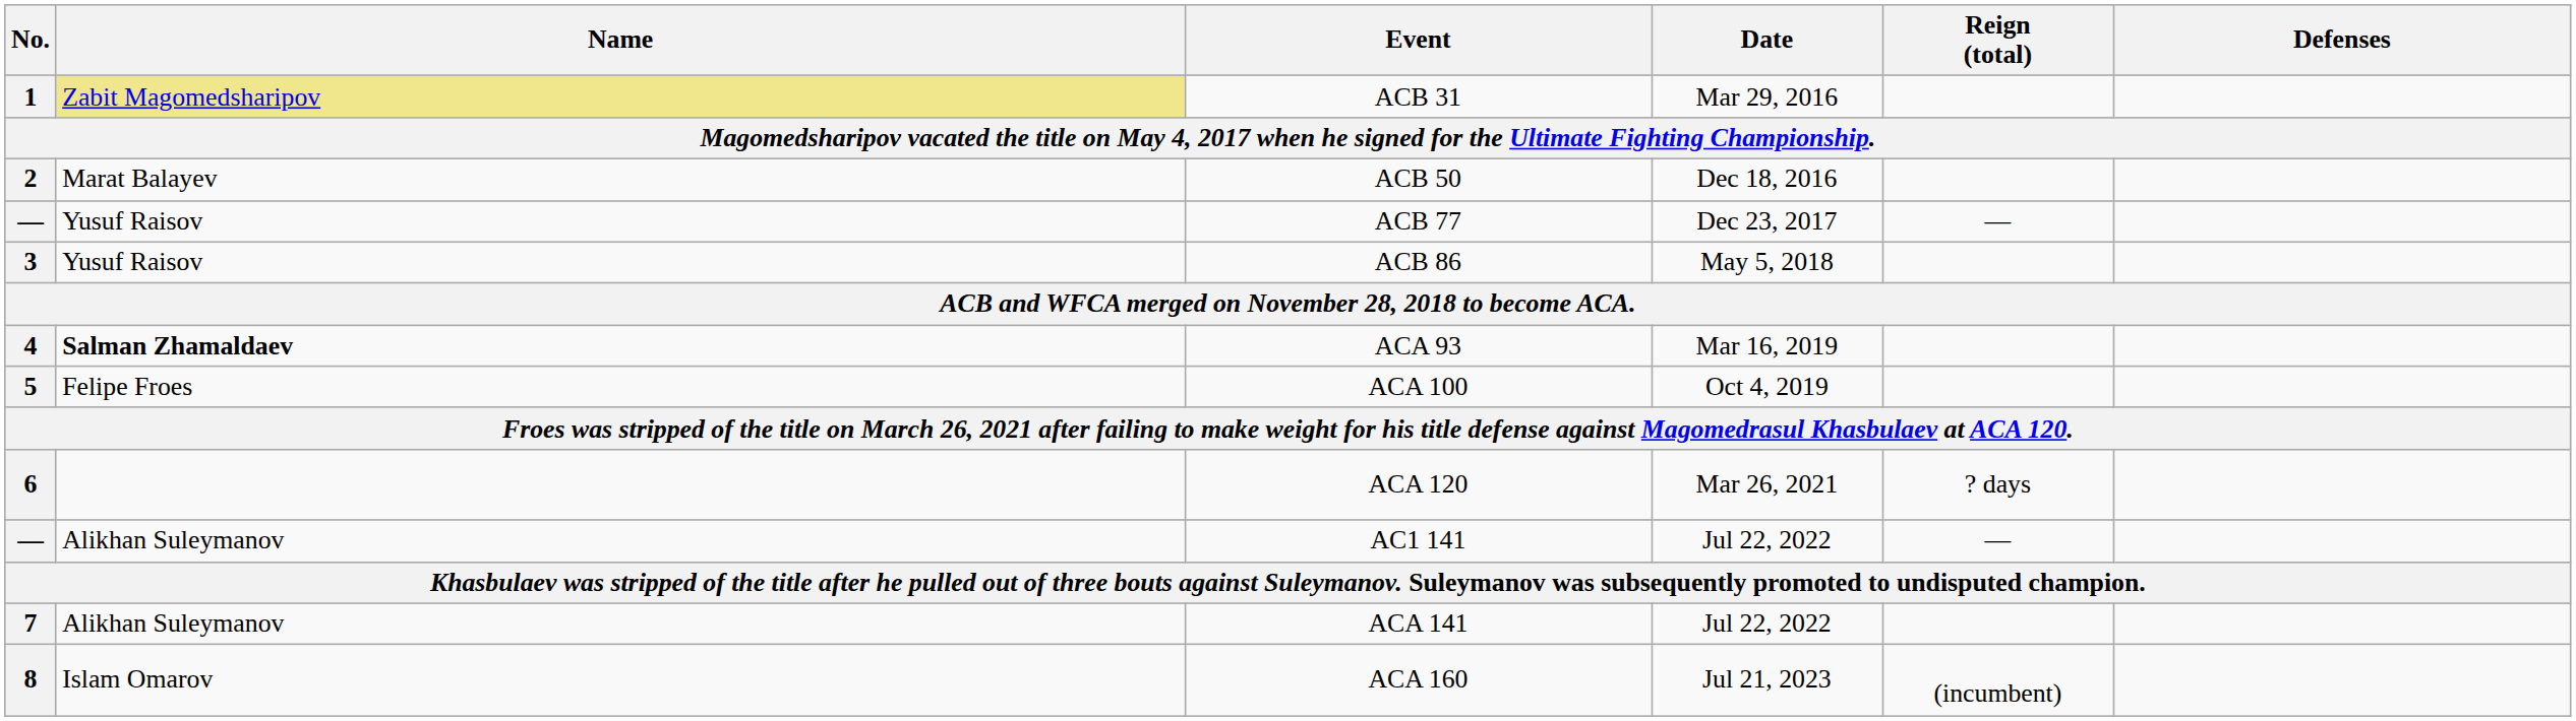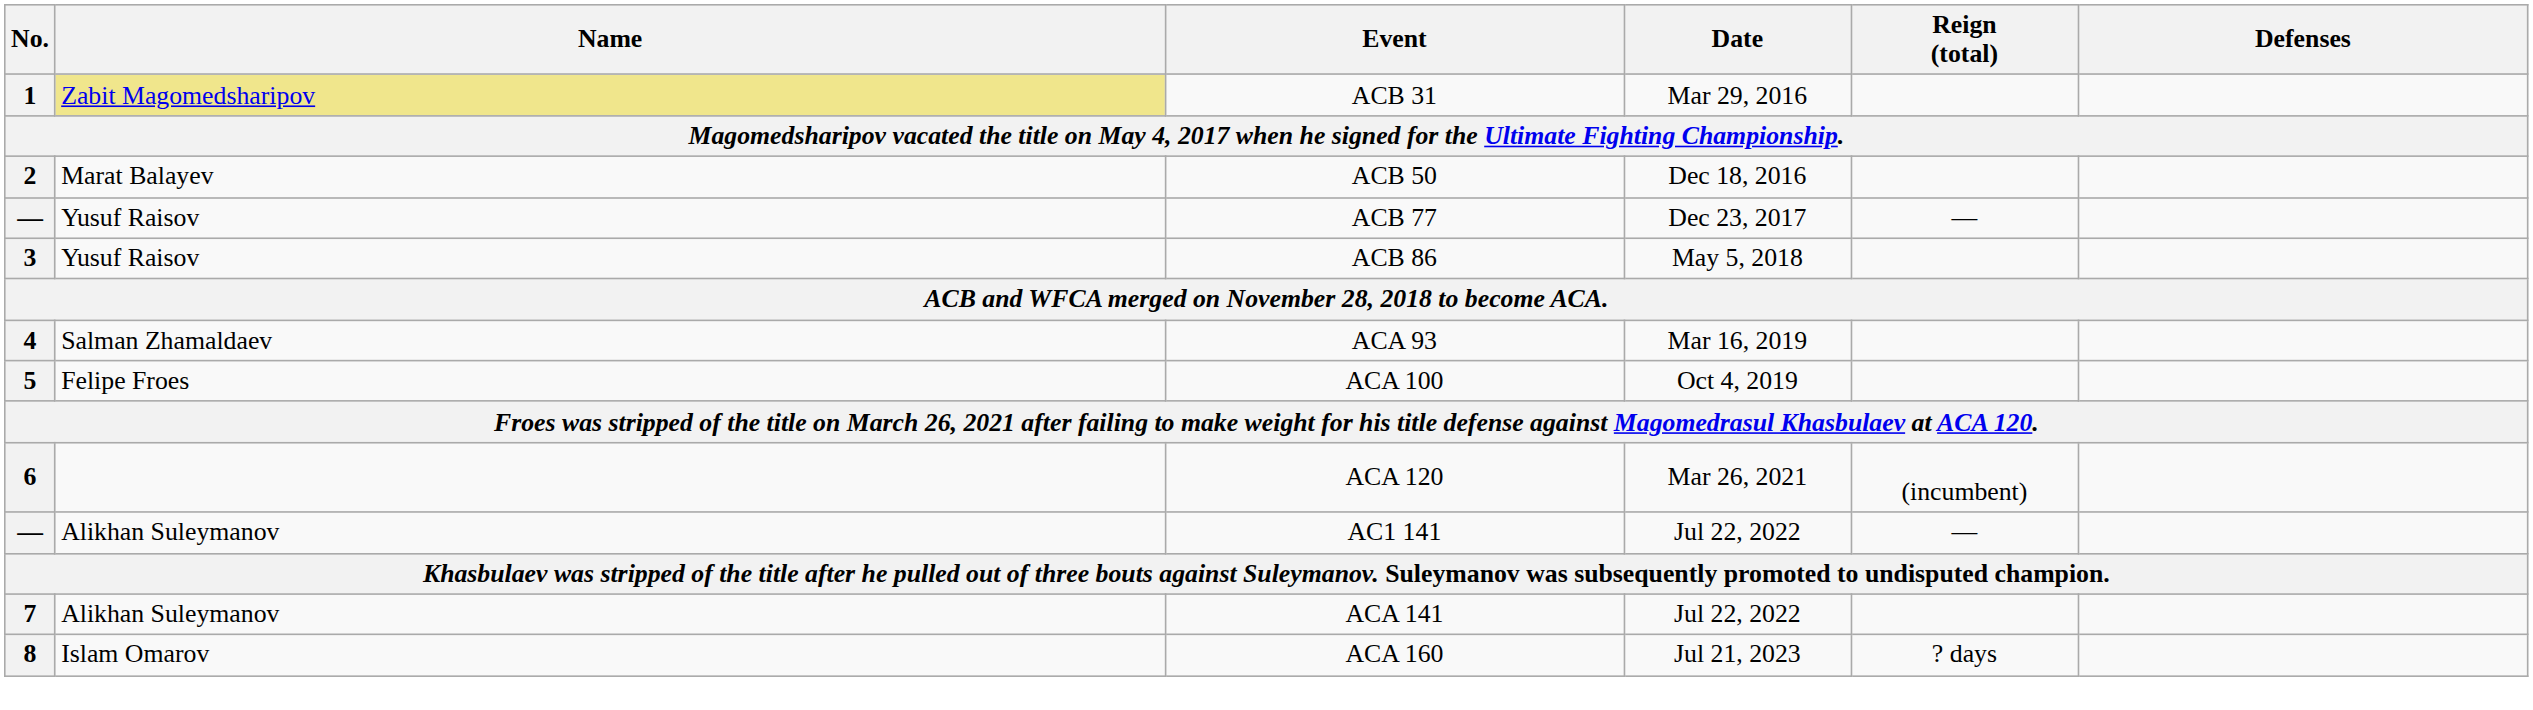 <table class="wikitable" style="width:99%;">
 <tr>
 <th style="width:2%;">No.</th>
 <th>Name</th>
 <th>Event</th>
 <th style="width:9%;">Date</th>
 <th style="width:9%;">Reign<br>(total)</th>
 <th>Defenses</th>
 </tr>
 <tr>
 <th>1</th>
 <td align=left style="background: khaki;"> <a href='#'>Zabit Magomedsharipov</a> <br></td>
 <td align=center>ACB 31<br></td>
 <td align=center>Mar 29, 2016</td>
 <td align=center></td>
 <td><br></td>
 </tr>
 <tr>
 <th style="text-align:center;" colspan="6"><em>Magomedsharipov vacated the title on May 4, 2017 when he signed for the <a href='#'>Ultimate Fighting Championship</a>.</em></th>
 </tr>
 <tr>
 <th>2</th>
 <td align=left> Marat Balayev<br></td>
 <td align=center>ACB 50<br></td>
 <td align=center>Dec 18, 2016</td>
 <td align=center></td>
 <td><br></td>
 </tr>
 <tr>
 <th>—</th>
 <td align=left> Yusuf Raisov<br></td>
 <td align=center>ACB 77<br></td>
 <td align=center>Dec 23, 2017</td>
 <td align=center>—</td>
 <td></td>
 </tr>
 <tr>
 <th>3</th>
 <td align=left> Yusuf Raisov</td>
 <td align=center>ACB 86<br></td>
 <td align=center>May 5, 2018</td>
 <td align=center></td>
 <td></td>
 </tr>
 <tr>
 <th style="text-align:center;" colspan="6"><em>ACB and WFCA merged on November 28, 2018 to become ACA.</em></th>
 </tr>
 <tr>
 <th>4</th>
-<td align=left><strong> Salman Zhamaldaev <br></strong></td>
+<td align=left> Salman Zhamaldaev <br></td>
 <td align=center>ACA 93<br></td>
 <td align=center>Mar 16, 2019</td>
 <td align=center></td>
 <td></td>
 </tr>
 <tr>
 <th>5</th>
 <td align=left> Felipe Froes</td>
 <td align=center>ACA 100<br></td>
 <td align=center>Oct 4, 2019</td>
 <td align=center></td>
 <td></td>
 </tr>
 <tr>
 <th style="text-align:center;" colspan="6"><em>Froes was stripped of the title on March 26, 2021 after failing to make weight for his title defense against <a href='#'>Magomedrasul Khasbulaev</a> at <a href='#'>ACA 120</a>.</em></th>
 </tr>
 <tr>
 <th>6</th>
 <td align=left> <br> </td>
 <td align=center>ACA 120<br></td>
 <td align=center>Mar 26, 2021</td>
-<td align=center>? days</td>
+<td align=center><br>(incumbent)<br></td>
 <td><br><br></td>
 </tr>
 <tr>
 <th>—</th>
 <td align=left> Alikhan Suleymanov <br></td>
 <td align=center>AC1 141<br></td>
 <td align=center>Jul 22, 2022</td>
 <td align=center>—</td>
 <td></td>
 </tr>
 <tr>
 <th style="text-align:center;" colspan="6"><em>Khasbulaev was stripped of the title after he pulled out of three bouts against Suleymanov.</em> Suleymanov was subsequently promoted to undisputed champion.</th>
 </tr>
 <tr>
 <th>7</th>
 <td align=left> Alikhan Suleymanov <br></td>
 <td align=center>ACA 141<br></td>
 <td align=center>Jul 22, 2022</td>
 <td align=center></td>
 <td></td>
 </tr>
 <tr>
 <th>8</th>
 <td align=left> Islam Omarov</td>
 <td align=center>ACA 160<br></td>
 <td align=center>Jul 21, 2023</td>
-<td align=center><br>(incumbent)<br></td>
+<td align=center>? days</td>
 <td></td>
 </tr>
 </table>
